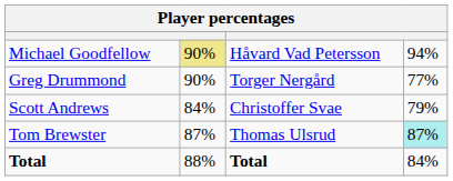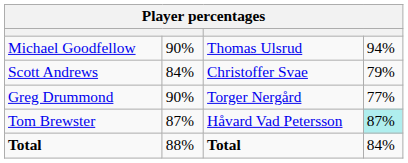 <table class="wikitable">
 <tr>
 <th colspan="4" style="width:400px;">Player percentages</th>
 </tr>
 <tr>
 <th colspan="2" style="width:200px;"></th>
 <th colspan="2" style="width:200px;"></th>
 </tr>
 <tr>
 <td><a href='#'>Michael Goodfellow</a></td>
-<td style="background: khaki;">90%</td>
-<td><a href='#'>Håvard Vad Petersson</a></td>
+<td>90%</td>
+<td><a href='#'>Thomas Ulsrud</a></td>
 <td>94%</td>
+</tr>
+<tr>
+<td><a href='#'>Scott Andrews</a></td>
+<td>84%</td>
+<td><a href='#'>Christoffer Svae</a></td>
+<td>79%</td>
 </tr>
 <tr>
 <td><a href='#'>Greg Drummond</a></td>
 <td>90%</td>
 <td><a href='#'>Torger Nergård</a></td>
 <td>77%</td>
 </tr>
 <tr>
-<td><a href='#'>Scott Andrews</a></td>
-<td>84%</td>
-<td><a href='#'>Christoffer Svae</a></td>
-<td>79%</td>
-</tr>
-<tr>
 <td><a href='#'>Tom Brewster</a></td>
 <td>87%</td>
-<td><a href='#'>Thomas Ulsrud</a></td>
+<td><a href='#'>Håvard Vad Petersson</a></td>
 <td style="background: paleturquoise;">87%</td>
 </tr>
 <tr>
 <td><strong>Total</strong></td>
 <td>88%</td>
 <td><strong>Total</strong></td>
 <td>84%</td>
 </tr>
 </table>
